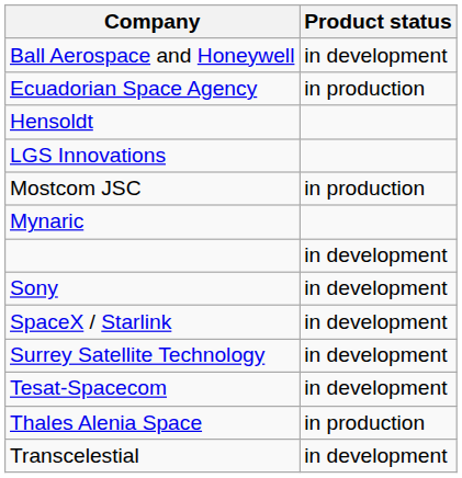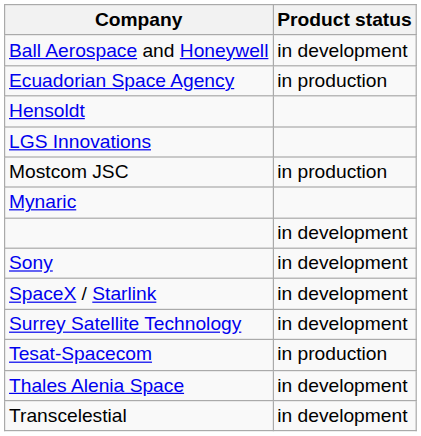 <table class="wikitable sortable">
 <tr>
 <th>Company</th>
 <th>Product status</th>
 </tr>
 <tr>
 <td><a href='#'>Ball Aerospace</a> and <a href='#'>Honeywell</a> </td>
 <td>in development</td>
 </tr>
 <tr>
 <td><a href='#'>Ecuadorian Space Agency</a></td>
 <td>in production</td>
 </tr>
 <tr>
 <td><a href='#'>Hensoldt</a> </td>
 <td></td>
 </tr>
 <tr>
 <td><a href='#'>LGS Innovations</a></td>
 <td></td>
 </tr>
 <tr>
 <td>Mostcom JSC </td>
 <td>in production</td>
 </tr>
 <tr>
 <td><a href='#'>Mynaric</a> </td>
 <td></td>
 </tr>
 <tr>
 <td></td>
 <td>in development</td>
 </tr>
 <tr>
 <td><a href='#'>Sony</a></td>
 <td>in development</td>
 </tr>
 <tr>
 <td><a href='#'>SpaceX</a> / <a href='#'>Starlink</a></td>
 <td>in development</td>
 </tr>
 <tr>
 <td><a href='#'>Surrey Satellite Technology</a></td>
 <td>in development</td>
 </tr>
 <tr>
 <td><a href='#'>Tesat-Spacecom</a></td>
-<td>in development</td>
+<td>in production</td>
 </tr>
 <tr>
 <td><a href='#'>Thales Alenia Space</a></td>
-<td>in production</td>
+<td>in development</td>
 </tr>
 <tr>
 <td>Transcelestial </td>
 <td>in development</td>
 </tr>
 </table>
